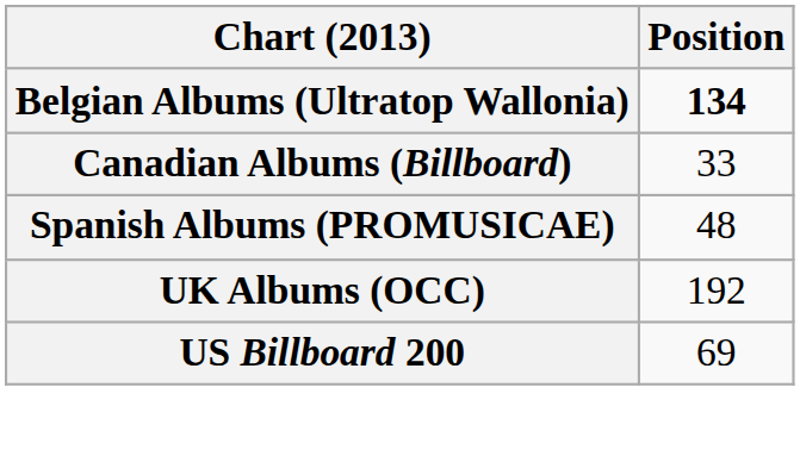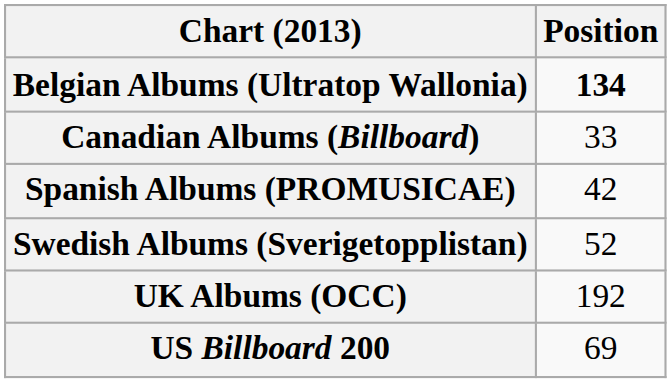 <table class="wikitable sortable plainrowheaders" style="text-align:center">
 <tr>
 <th scope="col">Chart (2013)</th>
 <th scope="col">Position</th>
 </tr>
 <tr>
 <th scope="row">Belgian Albums (Ultratop Wallonia)</th>
 <td><strong>134</strong></td>
 </tr>
 <tr>
 <th scope="row">Canadian Albums (<em>Billboard</em>)</th>
 <td>33</td>
 </tr>
 <tr>
 <th scope="row">Spanish Albums (PROMUSICAE)</th>
-<td>48</td>
+<td>42</td>
+</tr>
+<tr>
+<th scope="row">Swedish Albums (Sverigetopplistan)</th>
+<td>52</td>
 </tr>
 <tr>
 <th scope="row">UK Albums (OCC)</th>
 <td>192</td>
 </tr>
 <tr>
 <th scope="row">US <em>Billboard</em> 200</th>
 <td>69</td>
 </tr>
 </table>
